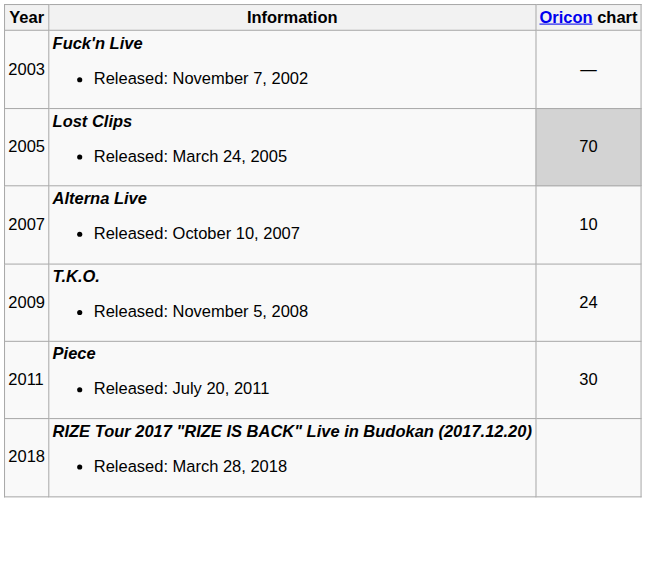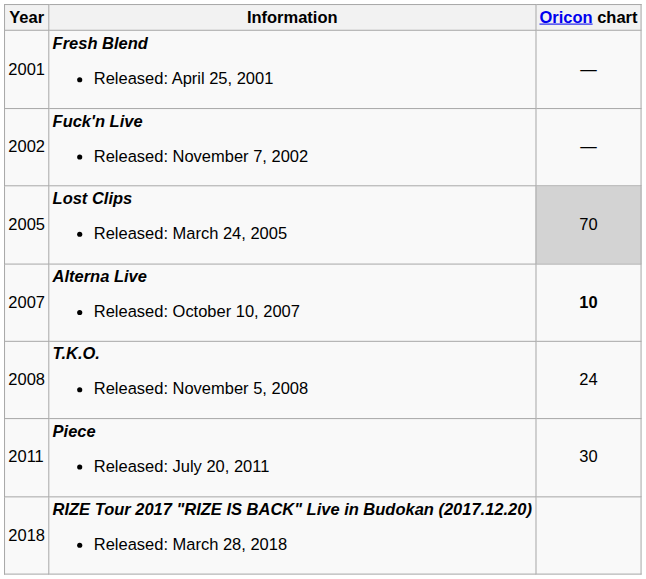 <table class="wikitable">
 <tr>
 <th>Year</th>
 <th>Information</th>
 <th><a href='#'>Oricon</a> chart</th>
 </tr>
 <tr>
-<td>2003</td>
+<td>2001</td>
+<td><strong><em>Fresh Blend</em></strong><br><ul><li>Released: April 25, 2001</li></ul></td>
+<td align="center">—</td>
+</tr>
+<tr>
+<td>2002</td>
 <td><strong><em>Fuck'n Live</em></strong><br><ul><li>Released: November 7, 2002</li></ul></td>
 <td align="center">—</td>
 </tr>
 <tr>
 <td>2005</td>
 <td><strong><em>Lost Clips</em></strong><br><ul><li>Released: March 24, 2005</li></ul></td>
 <td align="center" style="background: lightgrey;">70</td>
 </tr>
 <tr>
 <td>2007</td>
 <td><strong><em>Alterna Live</em></strong><br><ul><li>Released: October 10, 2007</li></ul></td>
-<td align="center">10</td>
+<td align="center"><strong>10</strong></td>
 </tr>
 <tr>
-<td>2009</td>
+<td>2008</td>
 <td><strong><em>T.K.O.</em></strong><br><ul><li>Released: November 5, 2008</li></ul></td>
 <td align="center">24</td>
 </tr>
 <tr>
 <td>2011</td>
 <td><strong><em>Piece</em></strong><br><ul><li>Released: July 20, 2011</li></ul></td>
 <td align="center">30</td>
 </tr>
 <tr>
 <td>2018</td>
 <td><strong><em>RIZE Tour 2017 "RIZE IS BACK" Live in Budokan (2017.12.20)</em></strong><br><ul><li>Released: March 28, 2018</li></ul></td>
 <td align="center"></td>
 </tr>
 </table>
